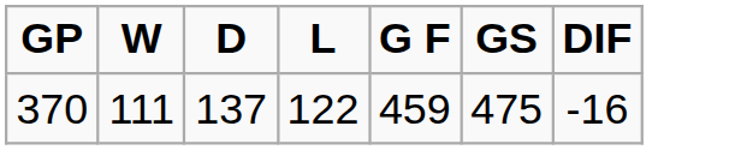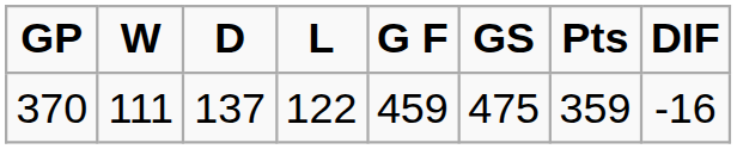 <table border="2" class="wikitable">
 <tr ---- align="center">
 <td width="25"><strong>GP</strong></td>
 <td width="25"><strong>W</strong></td>
 <td width="25"><strong>D</strong></td>
 <td width="25"><strong>L</strong></td>
 <td width="25"><strong>G F</strong></td>
 <td width="25"><strong>GS</strong></td>
+<td width="25"><strong>Pts</strong></td>
 <td width="25"><strong>DIF</strong></td>
 </tr>
 <tr ---- align="center">
 <td align="left">370</td>
 <td>111</td>
 <td>137</td>
 <td>122</td>
 <td>459</td>
 <td>475</td>
+<td>359</td>
 <td>-16</td>
 </tr>
 </table>
